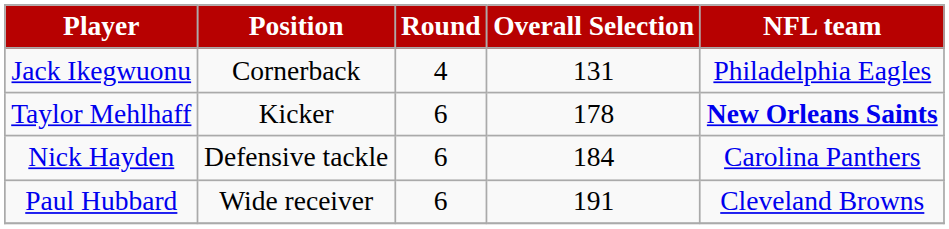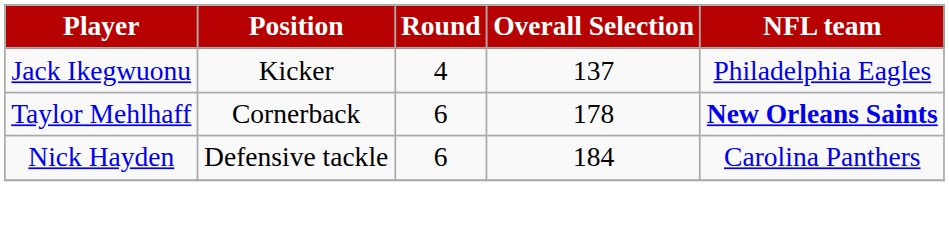 <table class="wikitable" style="text-align:center">
 <tr style="background:#B70101; color:#fff;">
 <td><strong>Player</strong></td>
 <td><strong>Position</strong></td>
 <td><strong>Round</strong></td>
 <td><strong>Overall Selection</strong></td>
 <td><strong>NFL team</strong></td>
 </tr>
 <tr>
 <td><a href='#'>Jack Ikegwuonu</a></td>
-<td>Cornerback</td>
+<td>Kicker</td>
 <td>4</td>
-<td>131</td>
+<td>137</td>
 <td><a href='#'>Philadelphia Eagles</a></td>
 </tr>
 <tr>
 <td><a href='#'>Taylor Mehlhaff</a></td>
-<td>Kicker</td>
+<td>Cornerback</td>
 <td>6</td>
 <td>178</td>
 <td><strong><a href='#'>New Orleans Saints</a></strong></td>
 </tr>
 <tr>
 <td><a href='#'>Nick Hayden</a></td>
 <td>Defensive tackle</td>
 <td>6</td>
 <td>184</td>
 <td><a href='#'>Carolina Panthers</a></td>
 </tr>
 <tr>
-<td><a href='#'>Paul Hubbard</a></td>
-<td>Wide receiver</td>
-<td>6</td>
-<td>191</td>
-<td><a href='#'>Cleveland Browns</a></td>
-</tr>
-<tr>
 </tr>
 </table>
